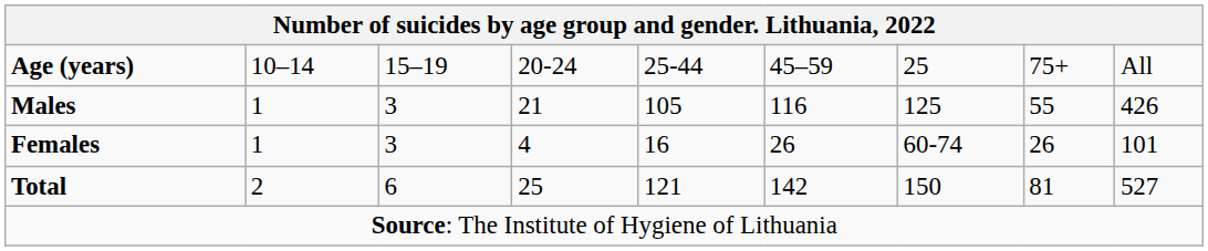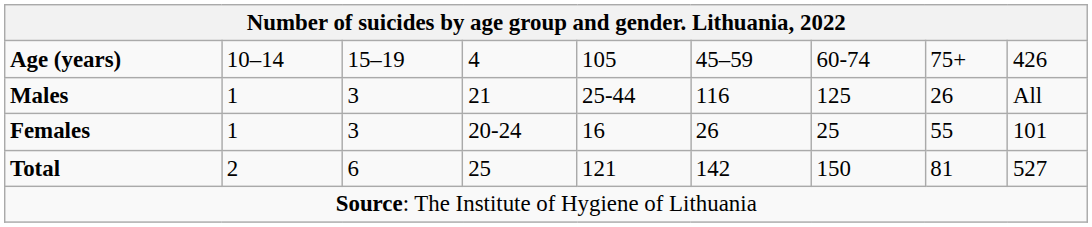 <table class="wikitable"  style="width: 60%;">
 <tr>
 <th colspan="9">Number of suicides by age group and gender. Lithuania, 2022</th>
 </tr>
 <tr>
 <td><strong>Age (years)</strong></td>
 <td>10–14</td>
 <td>15–19</td>
-<td>20-24</td>
-<td>25-44</td>
+<td>4</td>
+<td>105</td>
 <td>45–59</td>
-<td>25</td>
+<td>60-74</td>
 <td>75+</td>
-<td>All</td>
+<td>426</td>
 </tr>
 <tr>
 <td><strong>Males</strong></td>
 <td>1</td>
 <td>3</td>
 <td>21</td>
-<td>105</td>
+<td>25-44</td>
 <td>116</td>
 <td>125</td>
-<td>55</td>
-<td>426</td>
+<td>26</td>
+<td>All</td>
 </tr>
 <tr>
 <td><strong>Females</strong></td>
 <td>1</td>
 <td>3</td>
-<td>4</td>
+<td>20-24</td>
 <td>16</td>
 <td>26</td>
-<td>60-74</td>
-<td>26</td>
+<td>25</td>
+<td>55</td>
 <td>101</td>
 </tr>
 <tr>
 <td><strong>Total</strong></td>
 <td>2</td>
 <td>6</td>
 <td>25</td>
 <td>121</td>
 <td>142</td>
 <td>150</td>
 <td>81</td>
 <td>527</td>
 </tr>
 <tr>
 <td colspan="9" style="text-align:center;"><strong>Source</strong>: The Institute of Hygiene of Lithuania</td>
 </tr>
 </table>
